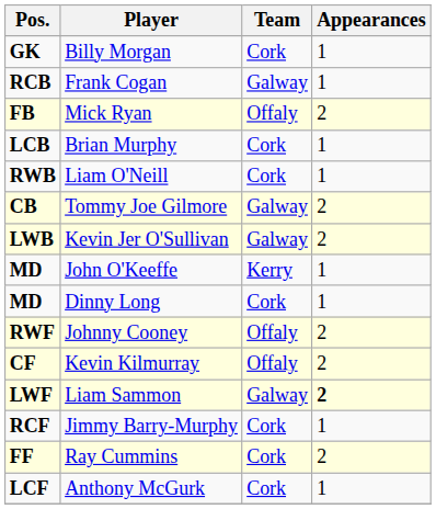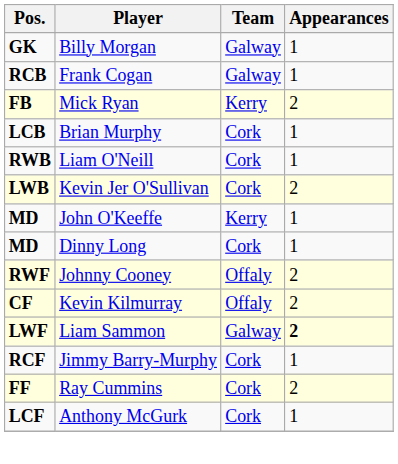 <table class="wikitable">
 <tr>
 <th>Pos.</th>
 <th>Player</th>
 <th>Team</th>
 <th>Appearances</th>
 </tr>
 <tr>
 </tr>
 <tr>
 <td><strong>GK</strong></td>
 <td> <a href='#'>Billy Morgan</a></td>
-<td><a href='#'>Cork</a></td>
+<td><a href='#'>Galway</a></td>
 <td>1</td>
 </tr>
 <tr>
 <td><strong>RCB</strong></td>
 <td> <a href='#'>Frank Cogan</a></td>
 <td><a href='#'>Galway</a></td>
 <td>1</td>
 </tr>
 <tr bgcolor=#FFFFDD>
 <td><strong>FB</strong></td>
 <td> <a href='#'>Mick Ryan</a></td>
-<td><a href='#'>Offaly</a></td>
+<td><a href='#'>Kerry</a></td>
 <td>2</td>
 </tr>
 <tr>
 <td><strong>LCB</strong></td>
 <td> <a href='#'>Brian Murphy</a></td>
 <td><a href='#'>Cork</a></td>
 <td>1</td>
 </tr>
 <tr>
 <td><strong>RWB</strong></td>
 <td> <a href='#'>Liam O'Neill</a></td>
 <td><a href='#'>Cork</a></td>
 <td>1</td>
 </tr>
 <tr bgcolor=#FFFFDD>
-<td><strong>CB</strong></td>
-<td> <a href='#'>Tommy Joe Gilmore</a></td>
-<td><a href='#'>Galway</a></td>
-<td>2</td>
-</tr>
-<tr bgcolor=#FFFFDD>
 <td><strong>LWB</strong></td>
 <td> <a href='#'>Kevin Jer O'Sullivan</a></td>
-<td><a href='#'>Galway</a></td>
+<td><a href='#'>Cork</a></td>
 <td>2</td>
 </tr>
 <tr>
 <td><strong>MD</strong></td>
 <td> <a href='#'>John O'Keeffe</a></td>
 <td><a href='#'>Kerry</a></td>
 <td>1</td>
 </tr>
 <tr>
 <td><strong>MD</strong></td>
 <td> <a href='#'>Dinny Long</a></td>
 <td><a href='#'>Cork</a></td>
 <td>1</td>
 </tr>
 <tr bgcolor=#FFFFDD>
 <td><strong>RWF</strong></td>
 <td> <a href='#'>Johnny Cooney</a></td>
 <td><a href='#'>Offaly</a></td>
 <td>2</td>
 </tr>
 <tr bgcolor=#FFFFDD>
 <td><strong>CF</strong></td>
 <td> <a href='#'>Kevin Kilmurray</a></td>
 <td><a href='#'>Offaly</a></td>
 <td>2</td>
 </tr>
 <tr bgcolor=#FFFFDD>
 <td><strong>LWF</strong></td>
 <td> <a href='#'>Liam Sammon</a></td>
 <td><a href='#'>Galway</a></td>
 <td><strong>2</strong></td>
 </tr>
 <tr>
 <td><strong>RCF</strong></td>
 <td> <a href='#'>Jimmy Barry-Murphy</a></td>
 <td><a href='#'>Cork</a></td>
 <td>1</td>
 </tr>
 <tr bgcolor=#FFFFDD>
 <td><strong>FF</strong></td>
 <td> <a href='#'>Ray Cummins</a></td>
 <td><a href='#'>Cork</a></td>
 <td>2</td>
 </tr>
 <tr>
 <td><strong>LCF</strong></td>
 <td> <a href='#'>Anthony McGurk</a></td>
 <td><a href='#'>Cork</a></td>
 <td>1</td>
 </tr>
 <tr>
 </tr>
 </table>
